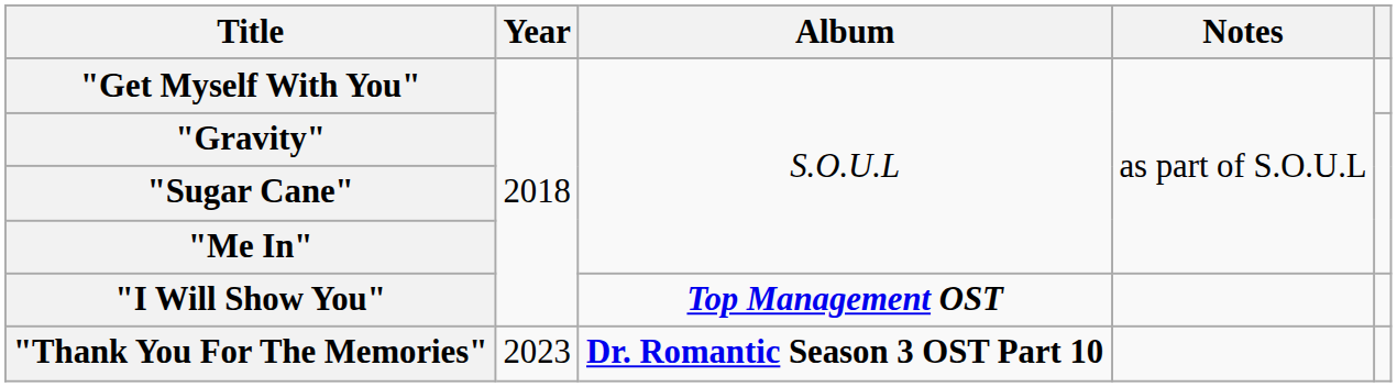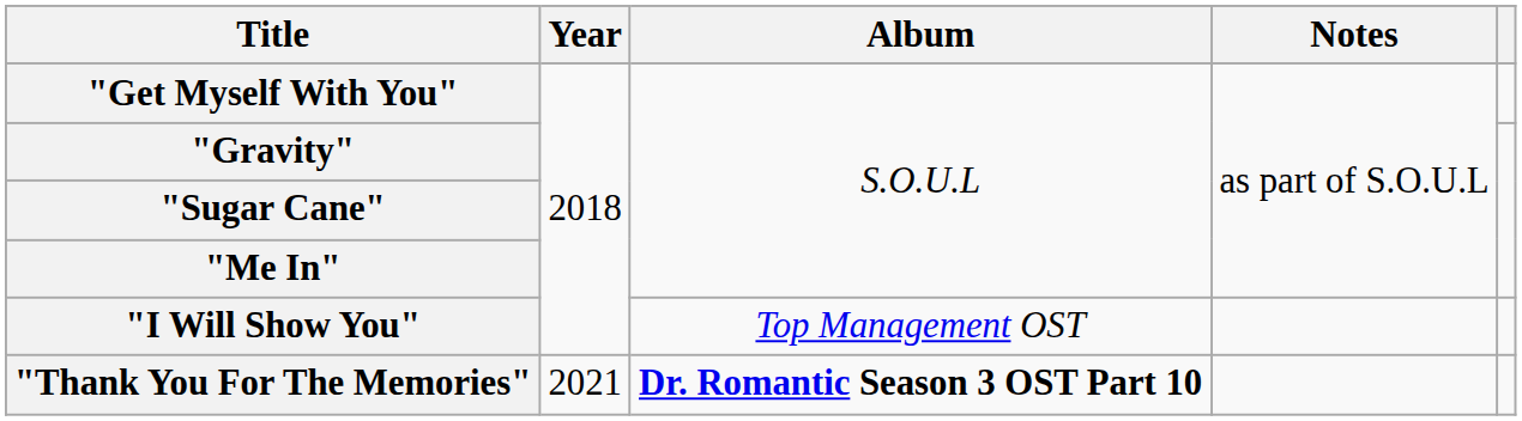 <table class="wikitable plainrowheaders" style="text-align:center">
 <tr>
 <th scope="col">Title</th>
 <th scope="col">Year</th>
 <th scope="col">Album</th>
 <th scope="col">Notes</th>
 <th scope="col" class="unsortable"></th>
 </tr>
 <tr>
 <th scope="row">"Get Myself With You"</th>
 <td rowspan="5">2018</td>
 <td rowspan="4"><em>S.O.U.L</em></td>
 <td rowspan="4">as part of S.O.U.L</td>
 <td></td>
 </tr>
 <tr>
 <th scope="row">"Gravity"</th>
 <td rowspan="3"></td>
 </tr>
 <tr>
 <th scope="row">"Sugar Cane"</th>
 </tr>
 <tr>
 <th scope="row">"Me In"</th>
 </tr>
 <tr>
 <th scope="row">"I Will Show You" <br> </th>
-<td><strong><em><a href='#'>Top Management</a> OST</em></strong></td>
+<td><em><a href='#'>Top Management</a> OST</em></td>
 <td></td>
 <td></td>
 </tr>
 <tr>
 <th scope="row">"Thank You For The Memories"</th>
-<td>2023</td>
+<td>2021</td>
 <td><strong><a href='#'>Dr. Romantic</a> Season 3 OST Part 10</strong></td>
 <td></td>
 <td></td>
 </tr>
 </table>
